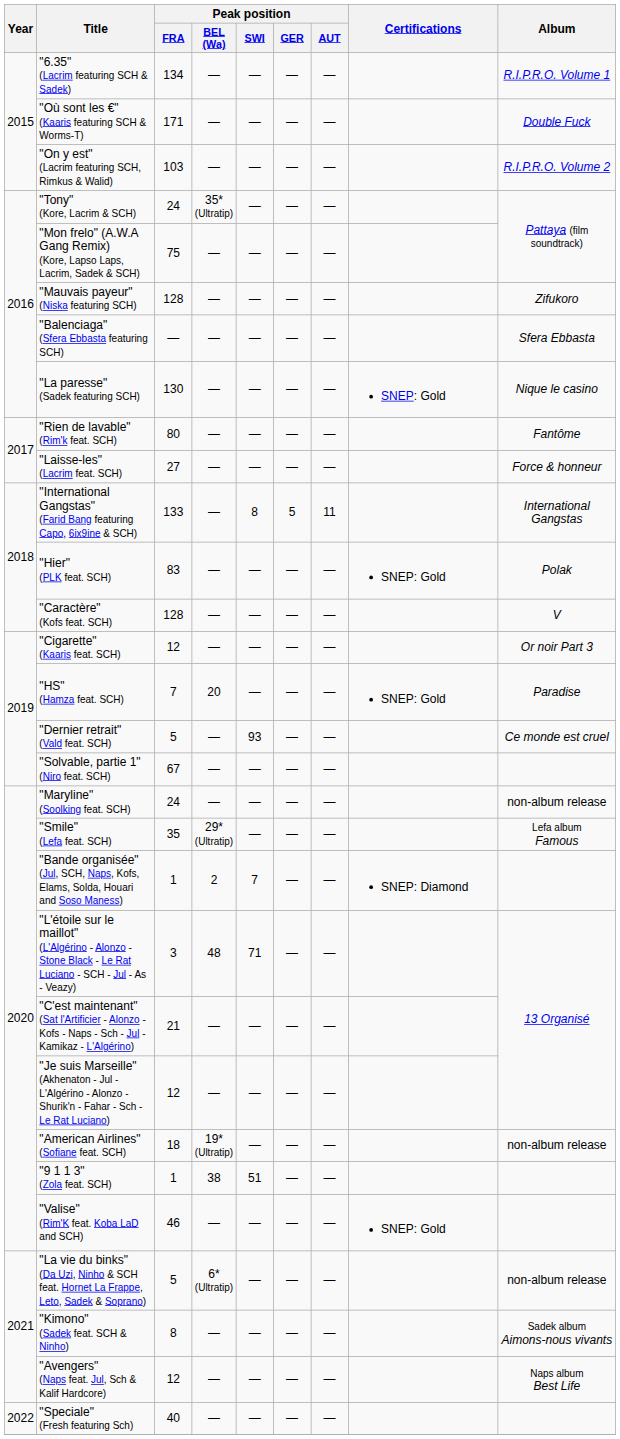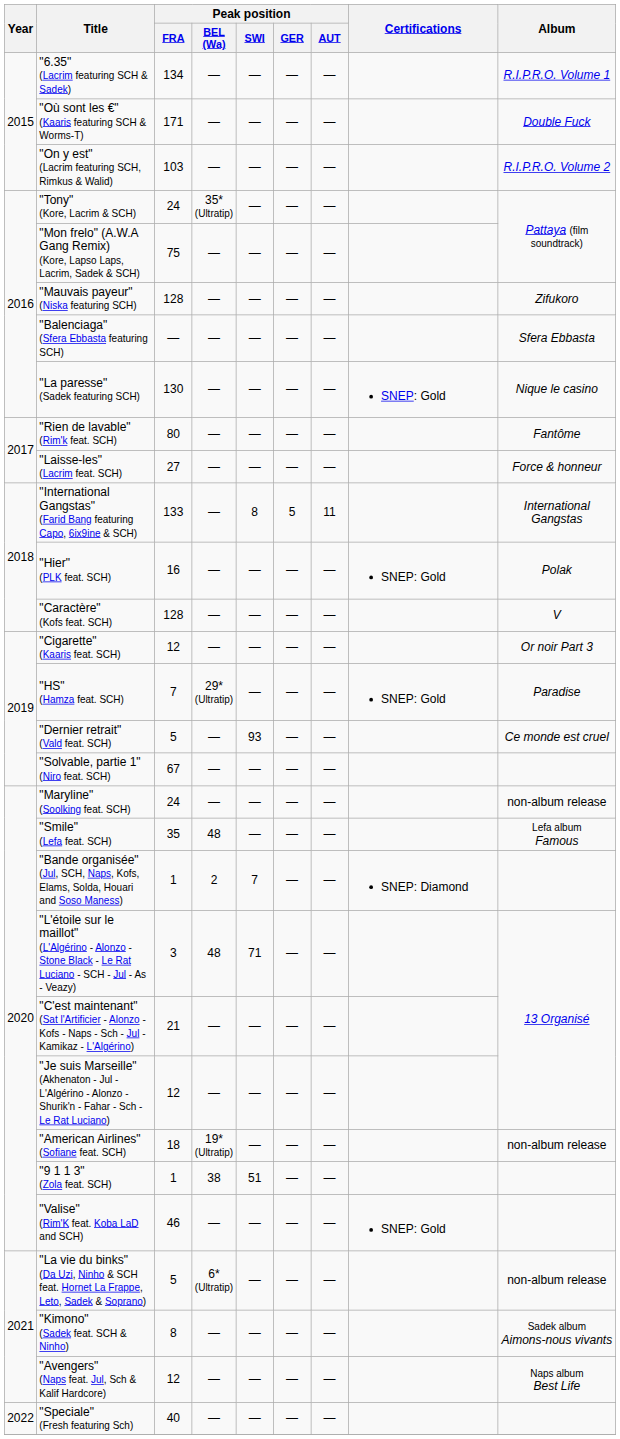 <table class="wikitable">
 <tr>
 <th align="center" rowspan="2" width="10">Year</th>
 <th align="center" rowspan="2" width="150">Title</th>
 <th align="center" colspan="5" width="20">Peak position</th>
 <th scope="col" rowspan="2" style="width:12em;"><a href='#'>Certifications</a></th>
 <th align="center" rowspan="2" width="150">Album</th>
 </tr>
 <tr>
 <th scope="col" style="width:3em;font-size:90%;"><a href='#'>FRA</a><br></th>
 <th scope="col" style="width:3em;font-size:90%;"><a href='#'>BEL <br>(Wa)</a><br></th>
 <th scope="col" style="width:3em;font-size:90%;"><a href='#'>SWI</a><br></th>
 <th scope="col" style="width:3em;font-size:90%;"><a href='#'>GER</a><br></th>
 <th scope="col" style="width:3em;font-size:90%;"><a href='#'>AUT</a><br></th>
 </tr>
 <tr>
 <td style="text-align:center;" rowspan=3>2015</td>
 <td>"6.35" <br><small>(<a href='#'>Lacrim</a> featuring SCH & <a href='#'>Sadek</a>)</small></td>
 <td style="text-align:center;">134</td>
 <td style="text-align:center;">—</td>
 <td style="text-align:center;">—</td>
 <td style="text-align:center;">—</td>
 <td style="text-align:center;">—</td>
 <td></td>
 <td style="text-align:center;"><em><a href='#'>R.I.P.R.O. Volume 1</a></em></td>
 </tr>
 <tr>
 <td>"Où sont les €" <br><small>(<a href='#'>Kaaris</a> featuring SCH & Worms-T)</small></td>
 <td style="text-align:center;">171</td>
 <td style="text-align:center;">—</td>
 <td style="text-align:center;">—</td>
 <td style="text-align:center;">—</td>
 <td style="text-align:center;">—</td>
 <td></td>
 <td style="text-align:center;"><em><a href='#'>Double Fuck</a></em></td>
 </tr>
 <tr>
 <td>"On y est" <br><small>(Lacrim featuring SCH, Rimkus & Walid)</small></td>
 <td style="text-align:center;">103</td>
 <td style="text-align:center;">—</td>
 <td style="text-align:center;">—</td>
 <td style="text-align:center;">—</td>
 <td style="text-align:center;">—</td>
 <td></td>
 <td style="text-align:center;"><em><a href='#'>R.I.P.R.O. Volume 2</a></em></td>
 </tr>
 <tr>
 <td style="text-align:center;" rowspan="5">2016</td>
 <td>"Tony" <br><small>(Kore, Lacrim & SCH)</small></td>
 <td style="text-align:center;">24</td>
 <td style="text-align:center;">35*<br><small>(Ultratip)</small></td>
 <td style="text-align:center;">—</td>
 <td style="text-align:center;">—</td>
 <td style="text-align:center;">—</td>
 <td></td>
 <td style="text-align:center;" rowspan=2><em><a href='#'>Pattaya</a></em> <small>(film soundtrack)</small></td>
 </tr>
 <tr>
 <td>"Mon frelo" (A.W.A Gang Remix)<br><small>(Kore, Lapso Laps, Lacrim, Sadek & SCH)</small></td>
 <td style="text-align:center;">75</td>
 <td style="text-align:center;">—</td>
 <td style="text-align:center;">—</td>
 <td style="text-align:center;">—</td>
 <td style="text-align:center;">—</td>
 <td></td>
 </tr>
 <tr>
 <td>"Mauvais payeur" <br><small>(<a href='#'>Niska</a> featuring SCH)</small></td>
 <td style="text-align:center;">128</td>
 <td style="text-align:center;">—</td>
 <td style="text-align:center;">—</td>
 <td style="text-align:center;">—</td>
 <td style="text-align:center;">—</td>
 <td></td>
 <td style="text-align:center;"><em>Zifukoro</em></td>
 </tr>
 <tr>
 <td>"Balenciaga" <br><small>(<a href='#'>Sfera Ebbasta</a> featuring SCH)</small></td>
 <td style="text-align:center;">—</td>
 <td style="text-align:center;">—</td>
 <td style="text-align:center;">—</td>
 <td style="text-align:center;">—</td>
 <td style="text-align:center;">—</td>
 <td></td>
 <td style="text-align:center;"><em>Sfera Ebbasta</em></td>
 </tr>
 <tr>
 <td>"La paresse" <br><small>(Sadek featuring SCH)</small></td>
 <td style="text-align:center;">130</td>
 <td style="text-align:center;">—</td>
 <td style="text-align:center;">—</td>
 <td style="text-align:center;">—</td>
 <td style="text-align:center;">—</td>
 <td><br><ul><li><a href='#'>SNEP</a>: Gold</li></ul></td>
 <td style="text-align:center;"><em>Nique le casino</em></td>
 </tr>
 <tr>
 <td style="text-align:center;" rowspan="2">2017</td>
 <td>"Rien de lavable" <br><small>(<a href='#'>Rim'k</a> feat. SCH)</small></td>
 <td style="text-align:center;">80</td>
 <td style="text-align:center;">—</td>
 <td style="text-align:center;">—</td>
 <td style="text-align:center;">—</td>
 <td style="text-align:center;">—</td>
 <td></td>
 <td style="text-align:center;"><em>Fantôme</em></td>
 </tr>
 <tr>
 <td>"Laisse-les" <br><small>(<a href='#'>Lacrim</a> feat. SCH)</small></td>
 <td style="text-align:center;">27</td>
 <td style="text-align:center;">—</td>
 <td style="text-align:center;">—</td>
 <td style="text-align:center;">—</td>
 <td style="text-align:center;">—</td>
 <td></td>
 <td style="text-align:center;"><em>Force & honneur</em></td>
 </tr>
 <tr>
 <td style="text-align:center;" rowspan=3>2018</td>
 <td>"International Gangstas" <br><small>(<a href='#'>Farid Bang</a> featuring <a href='#'>Capo</a>, <a href='#'>6ix9ine</a> & SCH)</small></td>
 <td style="text-align:center;">133</td>
 <td style="text-align:center;">—</td>
 <td style="text-align:center;">8</td>
 <td style="text-align:center;">5</td>
 <td style="text-align:center;">11</td>
 <td></td>
 <td style="text-align:center;"><em>International Gangstas</em></td>
 </tr>
 <tr>
 <td>"Hier" <br><small>(<a href='#'>PLK</a> feat. SCH)</small></td>
-<td style="text-align:center;">83</td>
+<td style="text-align:center;">16</td>
 <td style="text-align:center;">—</td>
 <td style="text-align:center;">—</td>
 <td style="text-align:center;">—</td>
 <td style="text-align:center;">—</td>
 <td><br><ul><li>SNEP: Gold</li></ul></td>
 <td style="text-align:center;"><em>Polak</em></td>
 </tr>
 <tr>
 <td>"Caractère" <br><small>(Kofs feat. SCH)</small></td>
 <td style="text-align:center;">128</td>
 <td style="text-align:center;">—</td>
 <td style="text-align:center;">—</td>
 <td style="text-align:center;">—</td>
 <td style="text-align:center;">—</td>
 <td></td>
 <td style="text-align:center;"><em>V</em></td>
 </tr>
 <tr>
 <td style="text-align:center;" rowspan=4>2019</td>
 <td>"Cigarette" <br><small>(<a href='#'>Kaaris</a> feat. SCH)</small></td>
 <td style="text-align:center;">12</td>
 <td style="text-align:center;">—</td>
 <td style="text-align:center;">—</td>
 <td style="text-align:center;">—</td>
 <td style="text-align:center;">—</td>
 <td></td>
 <td style="text-align:center;"><em>Or noir Part 3</em></td>
 </tr>
 <tr>
 <td>"HS" <br><small>(<a href='#'>Hamza</a> feat. SCH)</small></td>
 <td style="text-align:center;">7</td>
-<td style="text-align:center;">20</td>
+<td style="text-align:center;">29*<br><small>(Ultratip)</small></td>
 <td style="text-align:center;">—</td>
 <td style="text-align:center;">—</td>
 <td style="text-align:center;">—</td>
 <td><br><ul><li>SNEP: Gold</li></ul></td>
 <td style="text-align:center;"><em>Paradise</em></td>
 </tr>
 <tr>
 <td>"Dernier retrait" <br><small>(<a href='#'>Vald</a> feat. SCH)</small></td>
 <td style="text-align:center;">5</td>
 <td style="text-align:center;">—</td>
 <td style="text-align:center;">93</td>
 <td style="text-align:center;">—</td>
 <td style="text-align:center;">—</td>
 <td></td>
 <td style="text-align:center;"><em>Ce monde est cruel</em></td>
 </tr>
 <tr>
 <td>"Solvable, partie 1" <br><small>(<a href='#'>Niro</a> feat. SCH)</small></td>
 <td style="text-align:center;">67</td>
 <td style="text-align:center;">—</td>
 <td style="text-align:center;">—</td>
 <td style="text-align:center;">—</td>
 <td style="text-align:center;">—</td>
 <td></td>
 <td style="text-align:center;"></td>
 </tr>
 <tr>
 <td style="text-align:center;" rowspan=9>2020</td>
 <td>"Maryline" <br><small>(<a href='#'>Soolking</a> feat. SCH)</small></td>
 <td style="text-align:center;">24</td>
 <td style="text-align:center;">—</td>
 <td style="text-align:center;">—</td>
 <td style="text-align:center;">—</td>
 <td style="text-align:center;">—</td>
 <td></td>
 <td style="text-align:center;">non-album release</td>
 </tr>
 <tr>
 <td>"Smile" <br><small>(<a href='#'>Lefa</a> feat. SCH)</small></td>
 <td style="text-align:center;">35</td>
-<td style="text-align:center;">29*<br><small>(Ultratip)</small></td>
+<td style="text-align:center;">48</td>
 <td style="text-align:center;">—</td>
 <td style="text-align:center;">—</td>
 <td style="text-align:center;">—</td>
 <td></td>
 <td style="text-align:center;"><small>Lefa album</small><br><em>Famous</em></td>
 </tr>
 <tr>
 <td>"Bande organisée" <br><small>(<a href='#'>Jul</a>, SCH, <a href='#'>Naps</a>, Kofs, Elams, Solda, Houari and <a href='#'>Soso Maness</a>)</small></td>
 <td style="text-align:center;">1</td>
 <td style="text-align:center;">2</td>
 <td style="text-align:center;">7</td>
 <td style="text-align:center;">—</td>
 <td style="text-align:center;">—</td>
 <td><br><ul><li>SNEP: Diamond</li></ul></td>
 <td style="text-align:center;"></td>
 </tr>
 <tr>
 <td>"L'étoile sur le maillot" <br><small>(<a href='#'>L'Algérino</a> - <a href='#'>Alonzo</a> - <a href='#'>Stone Black</a> - <a href='#'>Le Rat Luciano</a> - SCH - <a href='#'>Jul</a> - As - Veazy)</small></td>
 <td style="text-align:center;">3</td>
 <td style="text-align:center;">48</td>
 <td style="text-align:center;">71</td>
 <td style="text-align:center;">—</td>
 <td style="text-align:center;">—</td>
 <td></td>
 <td style="text-align:center;" rowspan=3><em><a href='#'>13 Organisé</a></em></td>
 </tr>
 <tr>
 <td>"C'est maintenant" <br><small>(<a href='#'>Sat l'Artificier</a> - <a href='#'>Alonzo</a> - Kofs - Naps - Sch - <a href='#'>Jul</a> - Kamikaz - <a href='#'>L'Algérino</a>)</small></td>
 <td style="text-align:center;">21</td>
 <td style="text-align:center;">—</td>
 <td style="text-align:center;">—</td>
 <td style="text-align:center;">—</td>
 <td style="text-align:center;">—</td>
 <td></td>
 </tr>
 <tr>
 <td>"Je suis Marseille" <br><small>(Akhenaton - Jul - L'Algérino - Alonzo - Shurik'n - Fahar - Sch - <a href='#'>Le Rat Luciano</a>)</small></td>
 <td style="text-align:center;">12</td>
 <td style="text-align:center;">—</td>
 <td style="text-align:center;">—</td>
 <td style="text-align:center;">—</td>
 <td style="text-align:center;">—</td>
 <td></td>
 </tr>
 <tr>
 <td>"American Airlines" <br><small>(<a href='#'>Sofiane</a> feat. SCH)</small></td>
 <td style="text-align:center;">18</td>
 <td style="text-align:center;">19*<br><small>(Ultratip)</small></td>
 <td style="text-align:center;">—</td>
 <td style="text-align:center;">—</td>
 <td style="text-align:center;">—</td>
 <td></td>
 <td style="text-align:center;">non-album release</td>
 </tr>
 <tr>
 <td>"9 1 1 3" <br><small>(<a href='#'>Zola</a> feat. SCH)</small></td>
 <td style="text-align:center;">1</td>
 <td style="text-align:center;">38</td>
 <td style="text-align:center;">51</td>
 <td style="text-align:center;">—</td>
 <td style="text-align:center;">—</td>
 <td></td>
 <td style="text-align:center;"></td>
 </tr>
 <tr>
 <td>"Valise" <br><small>(<a href='#'>Rim'K</a> feat. <a href='#'>Koba LaD</a> and SCH)</small></td>
 <td style="text-align:center;">46</td>
 <td style="text-align:center;">—</td>
 <td style="text-align:center;">—</td>
 <td style="text-align:center;">—</td>
 <td style="text-align:center;">—</td>
 <td><br><ul><li>SNEP: Gold</li></ul></td>
 <td style="text-align:center;"></td>
 </tr>
 <tr>
 <td style="text-align:center;" rowspan=3>2021</td>
 <td>"La vie du binks" <br><small>(<a href='#'>Da Uzi</a>, <a href='#'>Ninho</a> & SCH feat. <a href='#'>Hornet La Frappe</a>, <a href='#'>Leto</a>, <a href='#'>Sadek</a> & <a href='#'>Soprano</a>)</small></td>
 <td style="text-align:center;">5</td>
 <td style="text-align:center;">6*<br><small>(Ultratip)</small></td>
 <td style="text-align:center;">—</td>
 <td style="text-align:center;">—</td>
 <td style="text-align:center;">—</td>
 <td></td>
 <td style="text-align:center;">non-album release</td>
 </tr>
 <tr>
 <td>"Kimono" <br><small>(<a href='#'>Sadek</a> feat. SCH & <a href='#'>Ninho</a>)</small></td>
 <td style="text-align:center;">8</td>
 <td style="text-align:center;">—</td>
 <td style="text-align:center;">—</td>
 <td style="text-align:center;">—</td>
 <td style="text-align:center;">—</td>
 <td></td>
 <td style="text-align:center;"><small>Sadek album</small><br><em>Aimons-nous vivants</em></td>
 </tr>
 <tr>
 <td>"Avengers" <br><small>(<a href='#'>Naps</a> feat. <a href='#'>Jul</a>, Sch & Kalif Hardcore)</small></td>
 <td style="text-align:center;">12</td>
 <td style="text-align:center;">—</td>
 <td style="text-align:center;">—</td>
 <td style="text-align:center;">—</td>
 <td style="text-align:center;">—</td>
 <td></td>
 <td style="text-align:center;"><small>Naps album</small><br><em>Best Life</em></td>
 </tr>
 <tr>
 <td>2022</td>
 <td>"Speciale" <br><small>(Fresh featuring Sch)</small></td>
 <td style="text-align:center;">40</td>
 <td style="text-align:center;">—</td>
 <td style="text-align:center;">—</td>
 <td style="text-align:center;">—</td>
 <td style="text-align:center;">—</td>
 <td></td>
 <td></td>
 </tr>
 <tr>
 </tr>
 </table>
